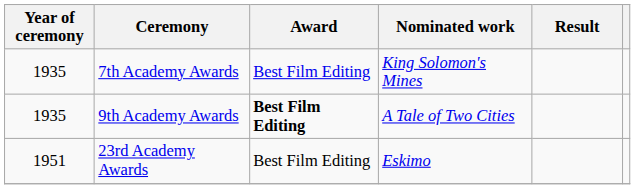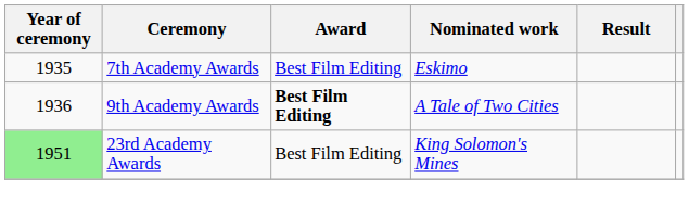 <table class="wikitable">
 <tr>
 <th scope="col" style="width:5em;">Year of ceremony</th>
 <th scope="col">Ceremony</th>
 <th scope="col">Award</th>
 <th scope="col">Nominated work</th>
 <th scope="col" style="width:5em;">Result</th>
 <th scope="col" class="unsortable"></th>
 </tr>
 <tr>
 <td align=center>1935</td>
 <td><a href='#'>7th Academy Awards</a></td>
 <td><a href='#'>Best Film Editing</a></td>
-<td><em><a href='#'> King Solomon's Mines</a></em></td>
+<td><em><a href='#'>Eskimo</a></em></td>
 <td></td>
 <td align=center></td>
 </tr>
 <tr>
-<td align=center>1935</td>
+<td align=center>1936</td>
 <td><a href='#'>9th Academy Awards</a></td>
 <td><strong>Best Film Editing</strong></td>
 <td><em><a href='#'>A Tale of Two Cities</a></em></td>
 <td></td>
 <td align=center></td>
 </tr>
 <tr>
-<td align=center>1951</td>
+<td align=center style="background: lightgreen;">1951</td>
 <td><a href='#'>23rd Academy Awards</a></td>
 <td>Best Film Editing</td>
-<td><em><a href='#'>Eskimo</a></em></td>
+<td><em><a href='#'> King Solomon's Mines</a></em></td>
 <td></td>
 <td align=center></td>
 </tr>
 <tr>
 </tr>
 </table>
